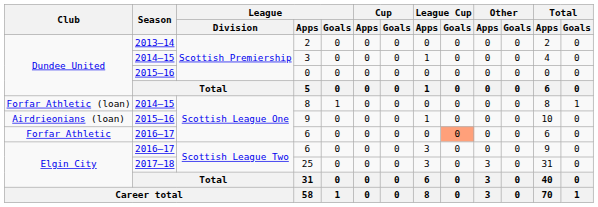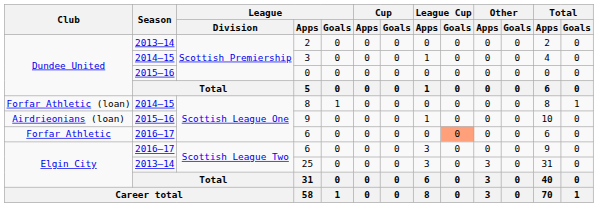 <table class="wikitable" style="text-align: center">
 <tr>
 <th rowspan="2">Club</th>
 <th rowspan="2">Season</th>
 <th colspan="3">League</th>
 <th colspan="2">Cup</th>
 <th colspan="2">League Cup</th>
 <th colspan="2">Other</th>
 <th colspan="2">Total</th>
 </tr>
 <tr>
 <th>Division</th>
 <th>Apps</th>
 <th>Goals</th>
 <th>Apps</th>
 <th>Goals</th>
 <th>Apps</th>
 <th>Goals</th>
 <th>Apps</th>
 <th>Goals</th>
 <th>Apps</th>
 <th>Goals</th>
 </tr>
 <tr>
 <td rowspan="4"><a href='#'>Dundee United</a></td>
 <td><a href='#'>2013–14</a></td>
 <td rowspan="3"><a href='#'>Scottish Premiership</a></td>
 <td>2</td>
 <td>0</td>
 <td>0</td>
 <td>0</td>
 <td>0</td>
 <td>0</td>
 <td>0</td>
 <td>0</td>
 <td>2</td>
 <td>0</td>
 </tr>
 <tr>
 <td><a href='#'>2014–15</a></td>
 <td>3</td>
 <td>0</td>
 <td>0</td>
 <td>0</td>
 <td>1</td>
 <td>0</td>
 <td>0</td>
 <td>0</td>
 <td>4</td>
 <td>0</td>
 </tr>
 <tr>
 <td><a href='#'>2015–16</a></td>
 <td>0</td>
 <td>0</td>
 <td>0</td>
 <td>0</td>
 <td>0</td>
 <td>0</td>
 <td>0</td>
 <td>0</td>
 <td>0</td>
 <td>0</td>
 </tr>
 <tr>
 <th colspan="2">Total</th>
 <th>5</th>
 <th>0</th>
 <th>0</th>
 <th>0</th>
 <th>1</th>
 <th>0</th>
 <th>0</th>
 <th>0</th>
 <th>6</th>
 <th>0</th>
 </tr>
 <tr>
 <td><a href='#'>Forfar Athletic</a> (loan)</td>
 <td><a href='#'>2014–15</a></td>
 <td rowspan="3"><a href='#'>Scottish League One</a></td>
 <td>8</td>
 <td>1</td>
 <td>0</td>
 <td>0</td>
 <td>0</td>
 <td>0</td>
 <td>0</td>
 <td>0</td>
 <td>8</td>
 <td>1</td>
 </tr>
 <tr>
 <td><a href='#'>Airdrieonians</a> (loan)</td>
 <td><a href='#'>2015–16</a></td>
 <td>9</td>
 <td>0</td>
 <td>0</td>
 <td>0</td>
 <td>1</td>
 <td>0</td>
 <td>0</td>
 <td>0</td>
 <td>10</td>
 <td>0</td>
 </tr>
 <tr>
 <td><a href='#'>Forfar Athletic</a></td>
 <td><a href='#'>2016–17</a></td>
 <td>6</td>
 <td>0</td>
 <td>0</td>
 <td>0</td>
 <td>0</td>
 <td style="background: lightsalmon;">0</td>
 <td>0</td>
 <td>0</td>
 <td>6</td>
 <td>0</td>
 </tr>
 <tr>
 <td rowspan="3"><a href='#'>Elgin City</a></td>
 <td><a href='#'>2016–17</a></td>
 <td rowspan="2"><a href='#'>Scottish League Two</a></td>
 <td>6</td>
 <td>0</td>
 <td>0</td>
 <td>0</td>
 <td>3</td>
 <td>0</td>
 <td>0</td>
 <td>0</td>
 <td>9</td>
 <td>0</td>
 </tr>
 <tr>
-<td><a href='#'>2017–18</a></td>
+<td><a href='#'>2013–14</a></td>
 <td>25</td>
 <td>0</td>
 <td>0</td>
 <td>0</td>
 <td>3</td>
 <td>0</td>
 <td>3</td>
 <td>0</td>
 <td>31</td>
 <td>0</td>
 </tr>
 <tr>
 <th colspan="2">Total</th>
 <th>31</th>
 <th>0</th>
 <th>0</th>
 <th>0</th>
 <th>6</th>
 <th>0</th>
 <th>3</th>
 <th>0</th>
 <th>40</th>
 <th>0</th>
 </tr>
 <tr>
 <th colspan="3">Career total</th>
 <th>58</th>
 <th>1</th>
 <th>0</th>
 <th>0</th>
 <th>8</th>
 <th>0</th>
 <th>3</th>
 <th>0</th>
 <th>70</th>
 <th>1</th>
 </tr>
 </table>
